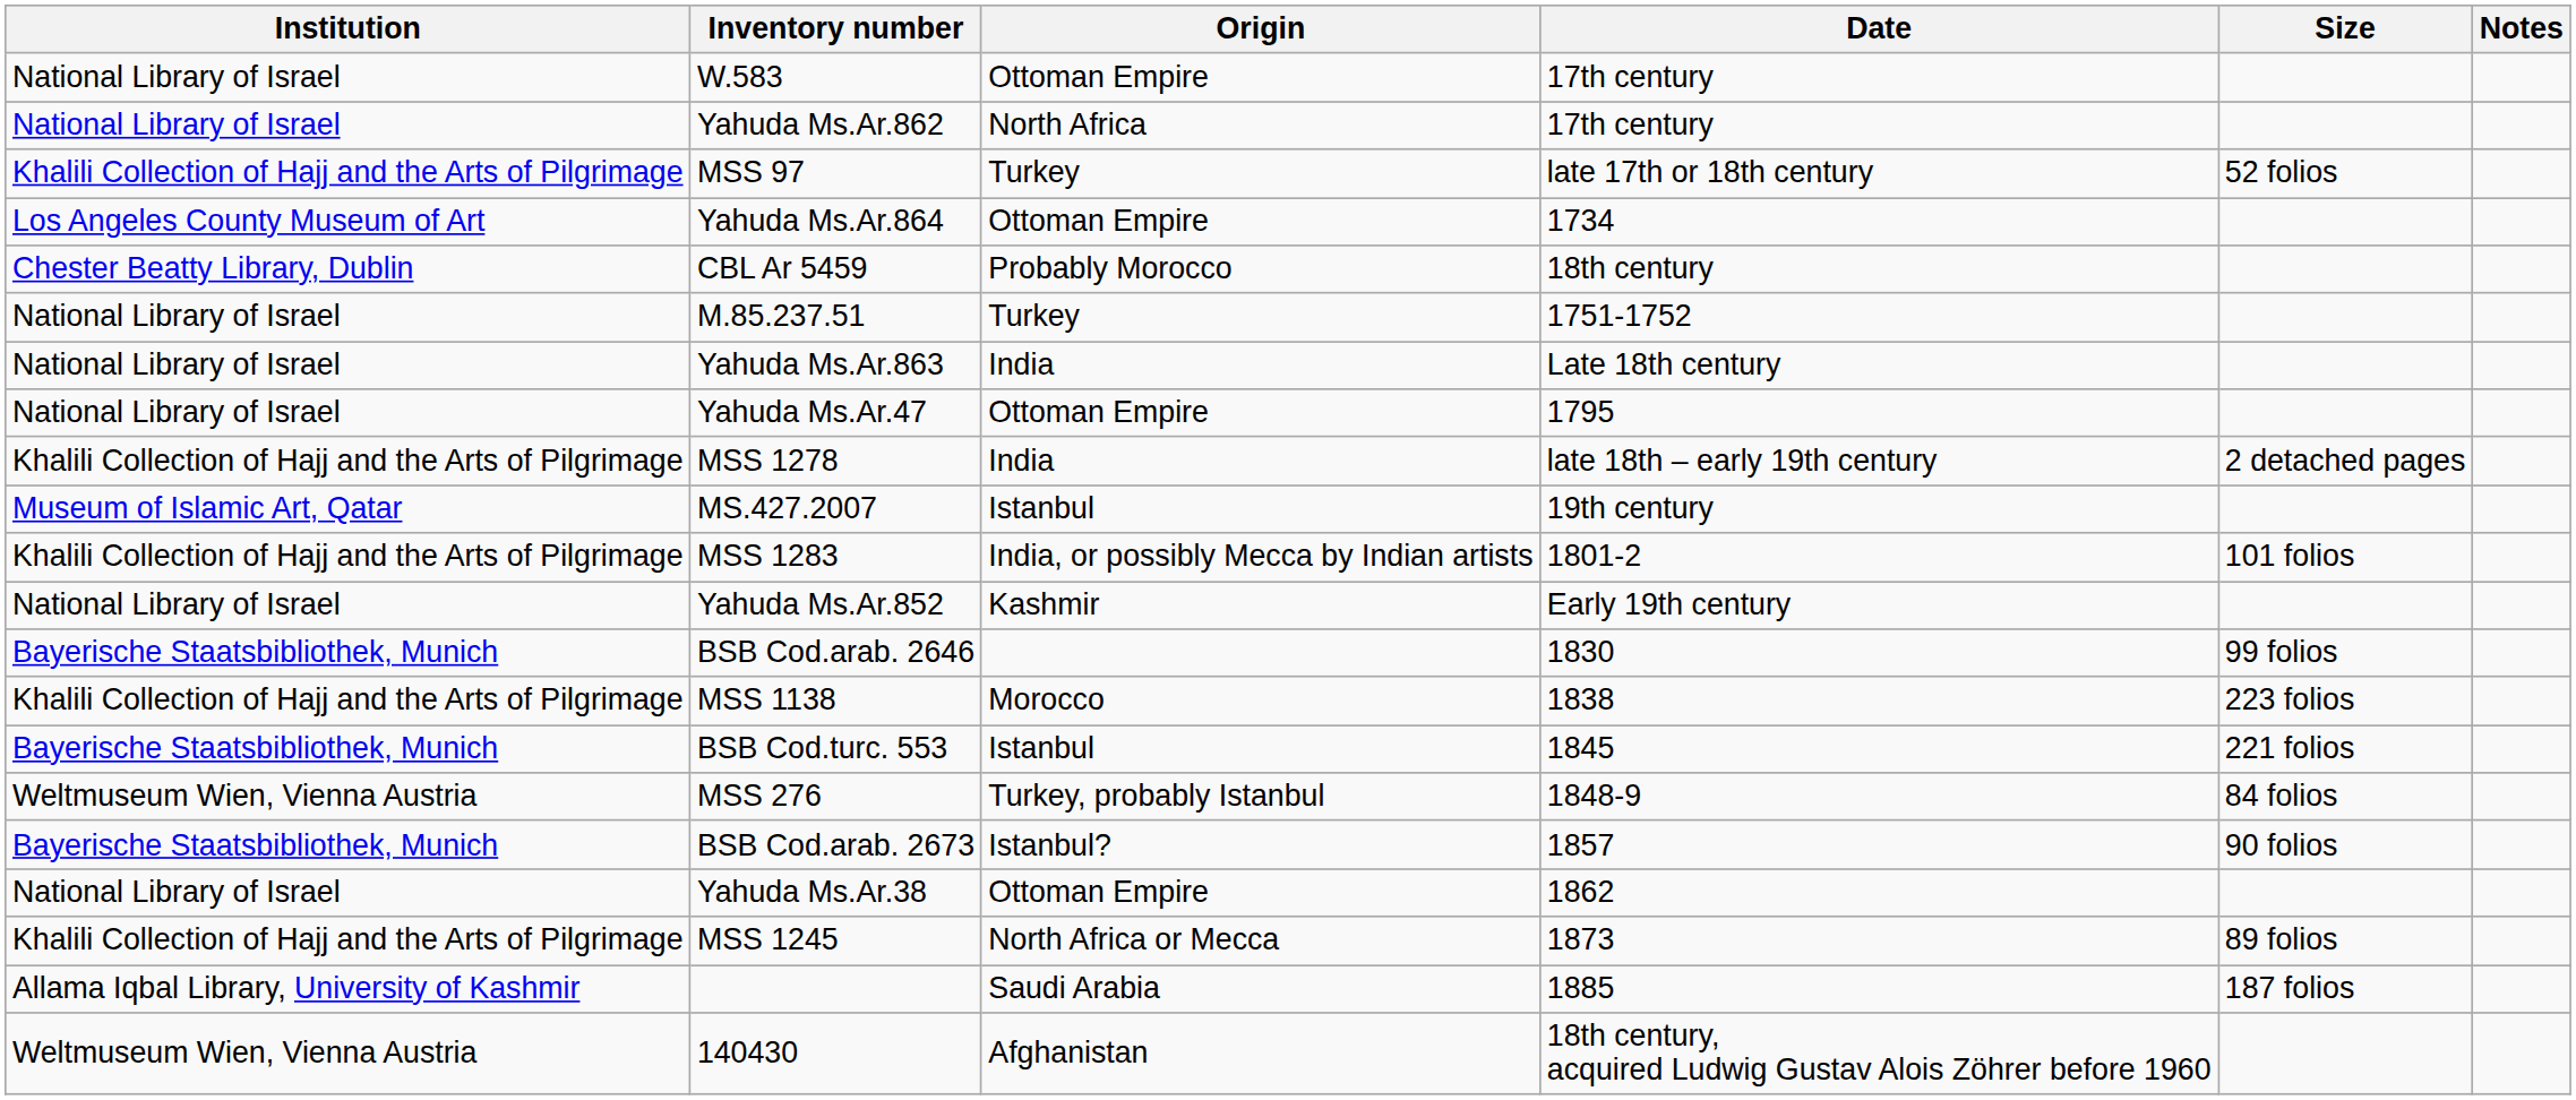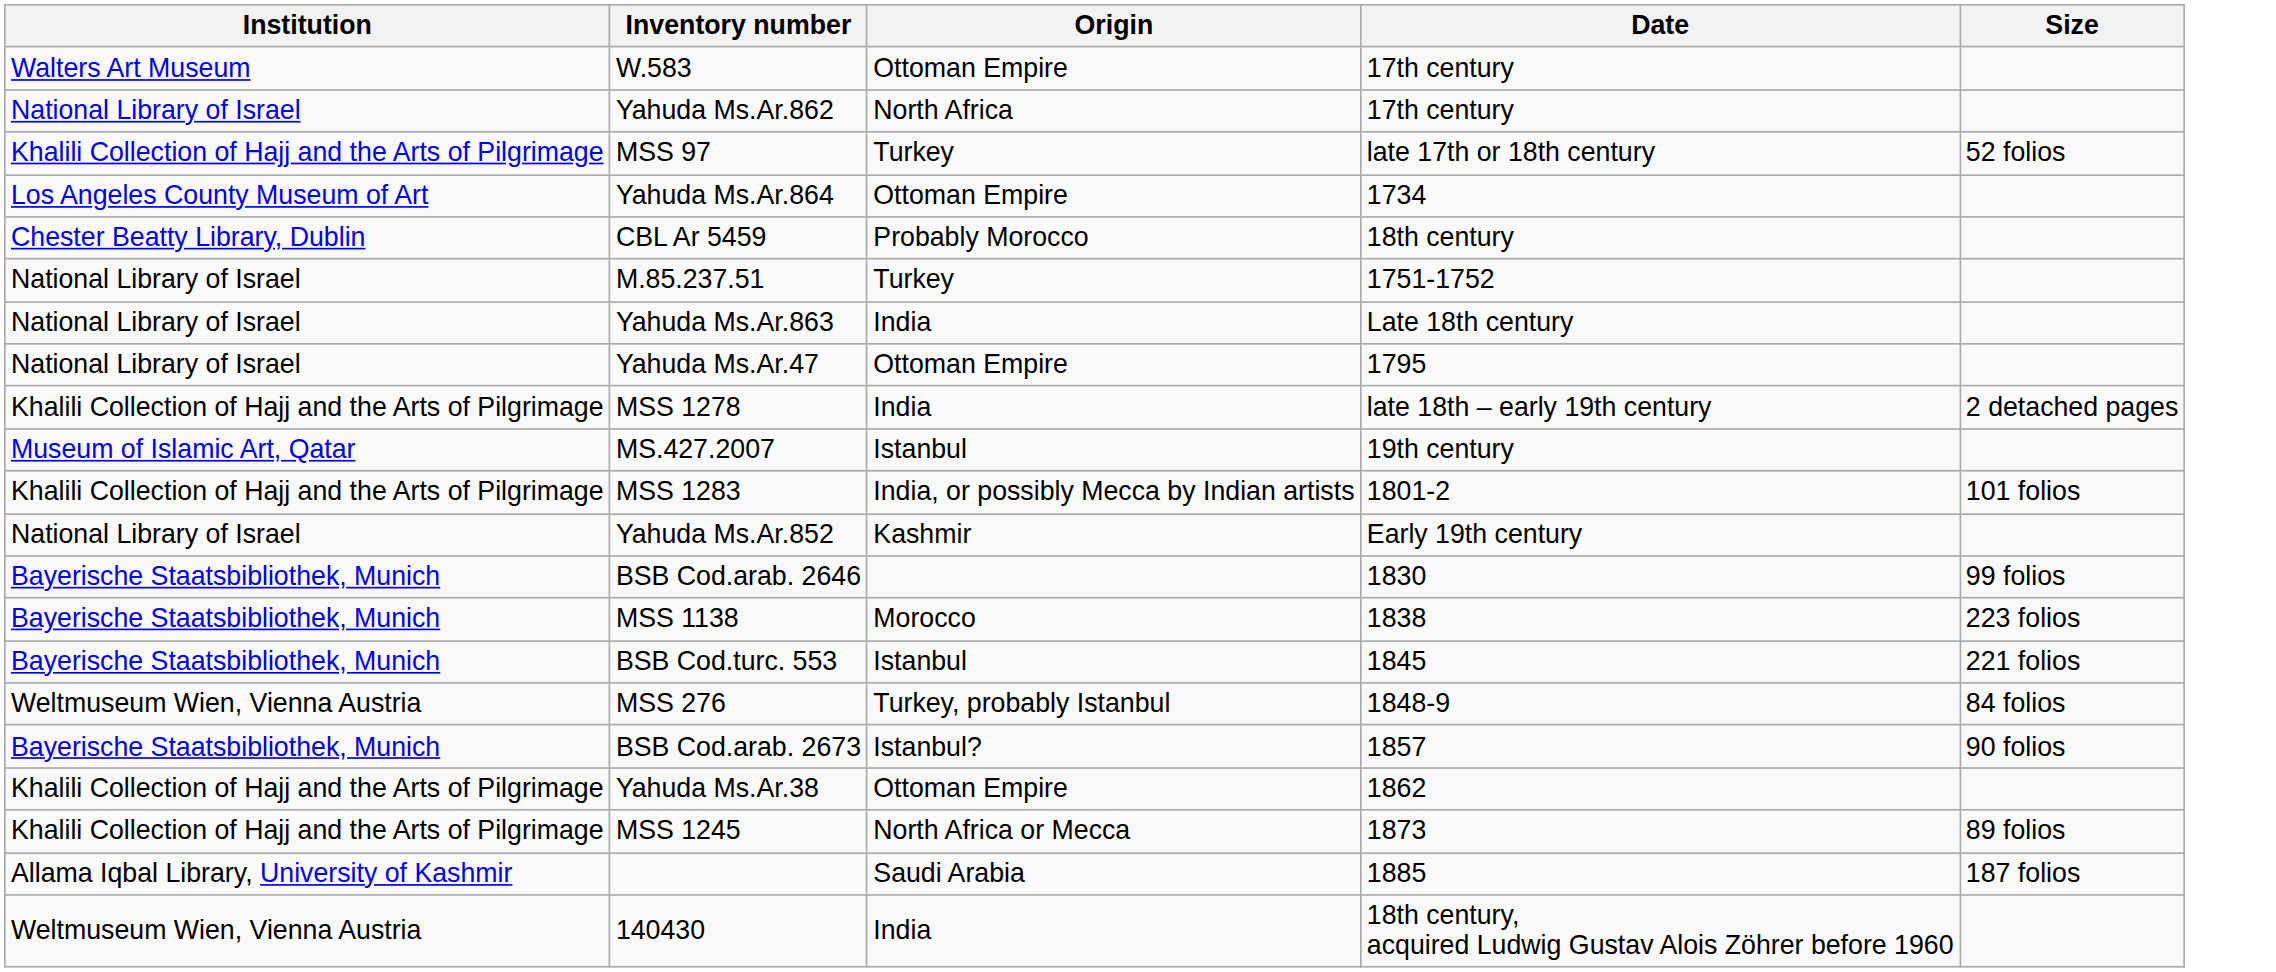 <table class="wikitable sortable">
 <tr>
 <th>Institution</th>
 <th>Inventory number</th>
 <th>Origin</th>
 <th>Date</th>
 <th>Size</th>
-<th>Notes</th>
 </tr>
 <tr>
-<td>National Library of Israel</td>
+<td><a href='#'>Walters Art Museum</a></td>
 <td>W.583</td>
 <td>Ottoman Empire</td>
 <td>17th century</td>
-<td></td>
 <td></td>
 </tr>
 <tr>
 <td><a href='#'>National Library of Israel</a></td>
 <td>Yahuda Ms.Ar.862</td>
 <td>North Africa</td>
 <td>17th century</td>
 <td></td>
-<td></td>
 </tr>
 <tr>
 <td><a href='#'>Khalili Collection of Hajj and the Arts of Pilgrimage</a></td>
 <td>MSS 97</td>
 <td>Turkey</td>
 <td>late 17th or 18th century</td>
 <td>52 folios</td>
-<td></td>
 </tr>
 <tr>
 <td><a href='#'>Los Angeles County Museum of Art</a></td>
 <td>Yahuda Ms.Ar.864</td>
 <td>Ottoman Empire</td>
 <td>1734</td>
-<td></td>
 <td></td>
 </tr>
 <tr>
 <td><a href='#'>Chester Beatty Library, Dublin</a></td>
 <td>CBL Ar 5459</td>
 <td>Probably Morocco</td>
 <td>18th century</td>
 <td></td>
-<td></td>
 </tr>
 <tr>
 <td>National Library of Israel</td>
 <td>M.85.237.51</td>
 <td>Turkey</td>
 <td>1751-1752</td>
-<td></td>
 <td></td>
 </tr>
 <tr>
 <td>National Library of Israel</td>
 <td>Yahuda Ms.Ar.863</td>
 <td>India</td>
 <td>Late 18th century</td>
 <td></td>
-<td></td>
 </tr>
 <tr>
 <td>National Library of Israel</td>
 <td>Yahuda Ms.Ar.47</td>
 <td>Ottoman Empire</td>
 <td>1795</td>
-<td></td>
 <td></td>
 </tr>
 <tr>
 <td>Khalili Collection of Hajj and the Arts of Pilgrimage</td>
 <td>MSS 1278</td>
 <td>India</td>
 <td>late 18th – early 19th century</td>
 <td>2 detached pages</td>
-<td></td>
 </tr>
 <tr>
 <td><a href='#'>Museum of Islamic Art, Qatar</a></td>
 <td>MS.427.2007</td>
 <td>Istanbul</td>
 <td>19th century</td>
-<td></td>
 <td></td>
 </tr>
 <tr>
 <td>Khalili Collection of Hajj and the Arts of Pilgrimage</td>
 <td>MSS 1283</td>
 <td>India, or possibly Mecca by Indian artists</td>
 <td>1801-2</td>
 <td>101 folios</td>
-<td></td>
 </tr>
 <tr>
 <td>National Library of Israel</td>
 <td>Yahuda Ms.Ar.852</td>
 <td>Kashmir</td>
 <td>Early 19th century</td>
-<td></td>
 <td></td>
 </tr>
 <tr>
 <td><a href='#'>Bayerische Staatsbibliothek, Munich</a></td>
 <td>BSB Cod.arab. 2646</td>
 <td></td>
 <td>1830</td>
 <td>99 folios</td>
-<td></td>
 </tr>
 <tr>
-<td>Khalili Collection of Hajj and the Arts of Pilgrimage</td>
+<td><a href='#'>Bayerische Staatsbibliothek, Munich</a></td>
 <td>MSS 1138</td>
 <td>Morocco</td>
 <td>1838</td>
 <td>223 folios</td>
-<td></td>
 </tr>
 <tr>
 <td><a href='#'>Bayerische Staatsbibliothek, Munich</a></td>
 <td>BSB Cod.turc. 553</td>
 <td>Istanbul</td>
 <td>1845</td>
 <td>221 folios</td>
-<td></td>
 </tr>
 <tr>
 <td>Weltmuseum Wien, Vienna Austria</td>
 <td>MSS 276</td>
 <td>Turkey, probably Istanbul</td>
 <td>1848-9</td>
 <td>84 folios</td>
-<td></td>
 </tr>
 <tr>
 <td><a href='#'>Bayerische Staatsbibliothek, Munich</a></td>
 <td>BSB Cod.arab. 2673</td>
 <td>Istanbul?</td>
 <td>1857</td>
 <td>90 folios</td>
-<td></td>
 </tr>
 <tr>
-<td>National Library of Israel</td>
+<td>Khalili Collection of Hajj and the Arts of Pilgrimage</td>
 <td>Yahuda Ms.Ar.38</td>
 <td>Ottoman Empire</td>
 <td>1862</td>
-<td></td>
 <td></td>
 </tr>
 <tr>
 <td>Khalili Collection of Hajj and the Arts of Pilgrimage</td>
 <td>MSS 1245</td>
 <td>North Africa or Mecca</td>
 <td>1873</td>
 <td>89 folios</td>
-<td></td>
 </tr>
 <tr>
 <td>Allama Iqbal Library, <a href='#'>University of Kashmir</a></td>
 <td></td>
 <td>Saudi Arabia</td>
 <td>1885</td>
 <td>187 folios</td>
-<td></td>
 </tr>
 <tr>
 <td>Weltmuseum Wien, Vienna Austria</td>
 <td>140430</td>
-<td>Afghanistan</td>
+<td>India</td>
 <td>18th century,<br>acquired Ludwig Gustav Alois Zöhrer before 1960</td>
-<td></td>
 <td></td>
 </tr>
 </table>
